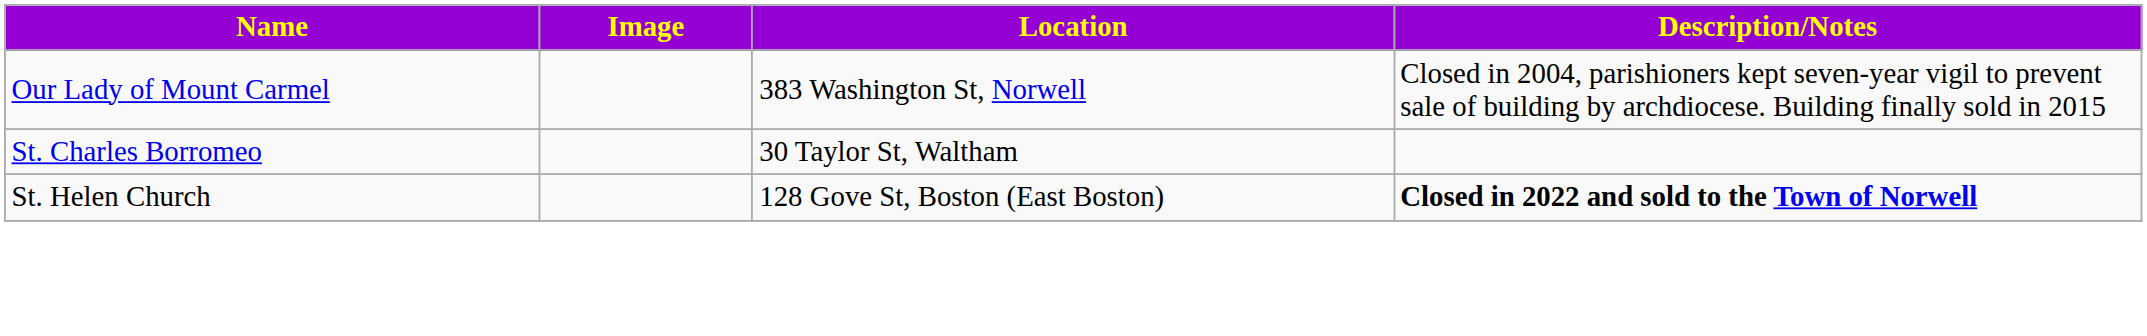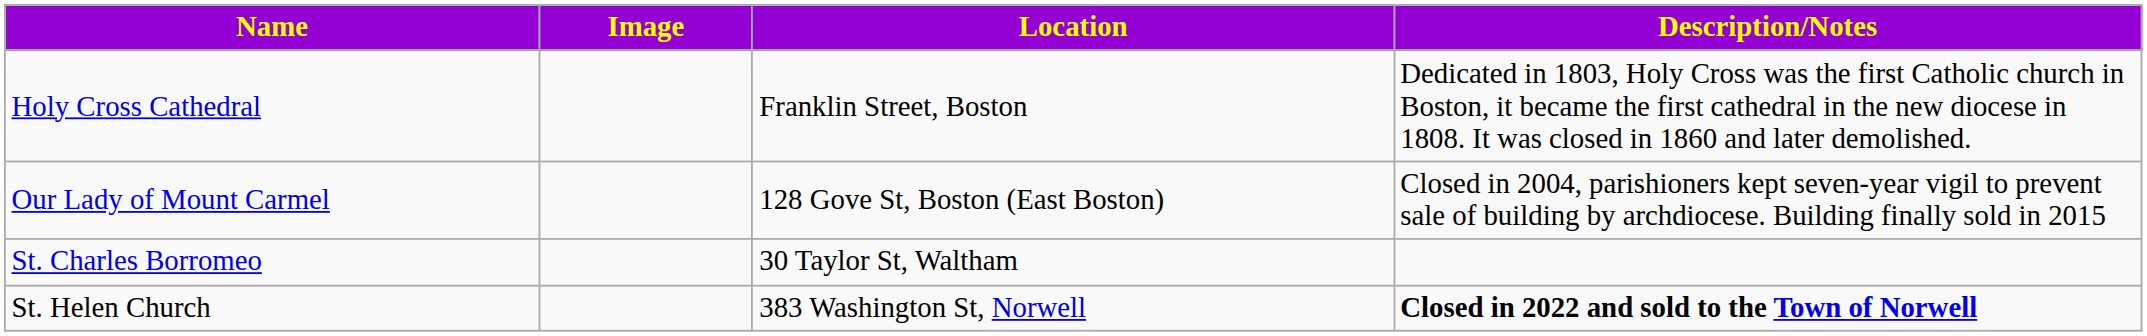 <table class="wikitable sortable" style="width:75%">
 <tr>
 <th style="background:darkviolet; color:yellow;" width="25%"><strong>Name</strong></th>
 <th style="background:darkviolet; color:yellow;" width="10%"><strong>Image</strong></th>
 <th style="background:darkviolet; color:yellow;" width="30%"><strong>Location</strong></th>
 <th style="background:darkviolet; color:yellow;" width="35%"><strong>Description/Notes</strong></th>
 </tr>
 <tr>
+<td><a href='#'>Holy Cross Cathedral</a></td>
+<td></td>
+<td>Franklin Street, Boston</td>
+<td>Dedicated in 1803, Holy Cross was the first Catholic church in Boston, it became the first cathedral in the new diocese in 1808. It was closed in 1860 and later demolished.</td>
+</tr>
+<tr>
 <td><a href='#'>Our Lady of Mount Carmel</a></td>
 <td></td>
-<td>383 Washington St, <a href='#'>Norwell</a></td>
+<td>128 Gove St, Boston (East Boston)</td>
 <td>Closed in 2004, parishioners kept seven-year vigil to prevent sale of building by archdiocese.  Building finally sold in 2015</td>
 </tr>
 <tr>
 <td><a href='#'>St. Charles Borromeo</a></td>
 <td></td>
 <td>30 Taylor St, Waltham</td>
 <td></td>
 </tr>
 <tr>
 <td>St. Helen Church</td>
 <td></td>
-<td>128 Gove St, Boston (East Boston)</td>
+<td>383 Washington St, <a href='#'>Norwell</a></td>
 <td><strong>Closed in 2022 and sold to the <a href='#'>Town of Norwell</a></strong></td>
 </tr>
 </table>
